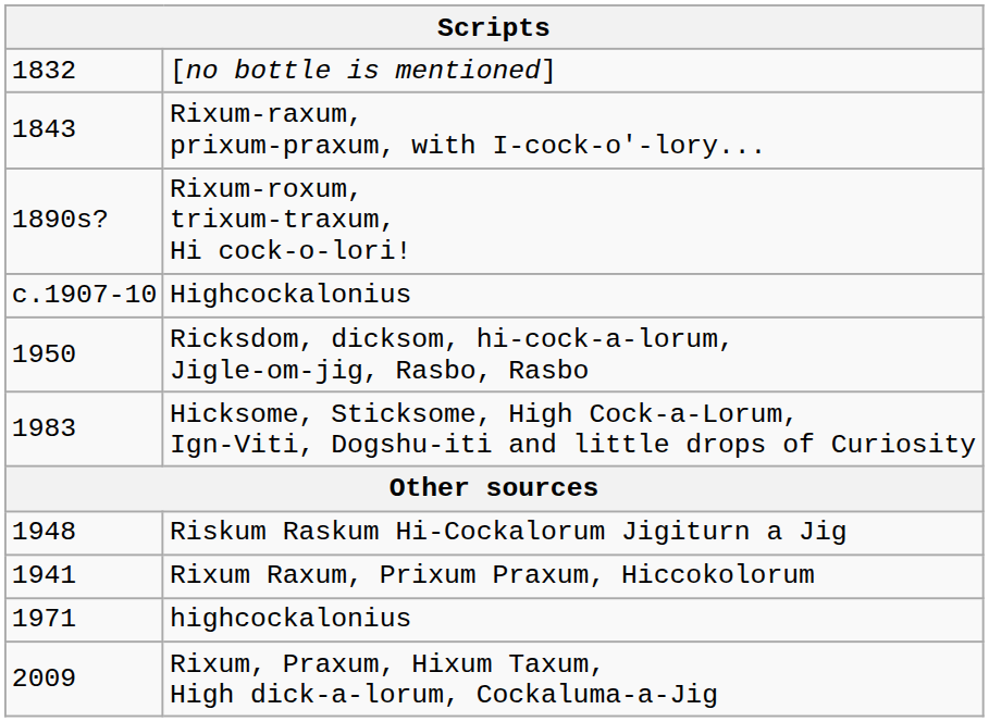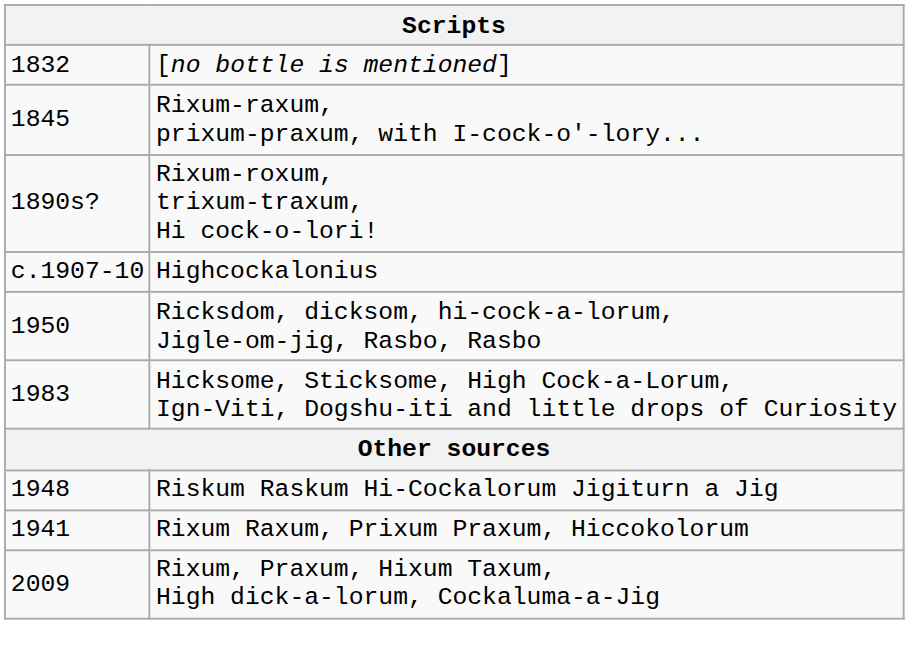 <table class="wikitable">
 <tr>
 <th colspan="2">Scripts</th>
 </tr>
 <tr>
 <td>1832</td>
 <td>[<em>no bottle is mentioned</em>]</td>
 </tr>
 <tr>
-<td>1843</td>
+<td>1845</td>
 <td>Rixum-raxum,<br>prixum-praxum, with I-cock-o'-lory...</td>
 </tr>
 <tr>
 <td>1890s?</td>
 <td>Rixum-roxum,<br>trixum-traxum,<br>Hi cock-o-lori!</td>
 </tr>
 <tr>
 <td>c.1907-10</td>
 <td>Highcockalonius</td>
 </tr>
 <tr>
 <td>1950</td>
 <td>Ricksdom, dicksom, hi-cock-a-lorum,<br>Jigle-om-jig, Rasbo, Rasbo</td>
 </tr>
 <tr>
 <td>1983</td>
 <td>Hicksome, Sticksome, High Cock-a-Lorum,<br>Ign-Viti, Dogshu-iti and little drops of Curiosity</td>
 </tr>
 <tr>
 <th colspan="2">Other sources</th>
 </tr>
 <tr>
 <td>1948</td>
 <td>Riskum Raskum Hi-Cockalorum Jigiturn a Jig</td>
 </tr>
 <tr>
 <td>1941</td>
 <td>Rixum Raxum, Prixum Praxum, Hiccokolorum</td>
 </tr>
 <tr>
-<td>1971</td>
-<td>highcockalonius</td>
-</tr>
-<tr>
 <td>2009</td>
 <td>Rixum, Praxum, Hixum Taxum,<br>High dick-a-lorum, Cockaluma-a-Jig</td>
 </tr>
 </table>
